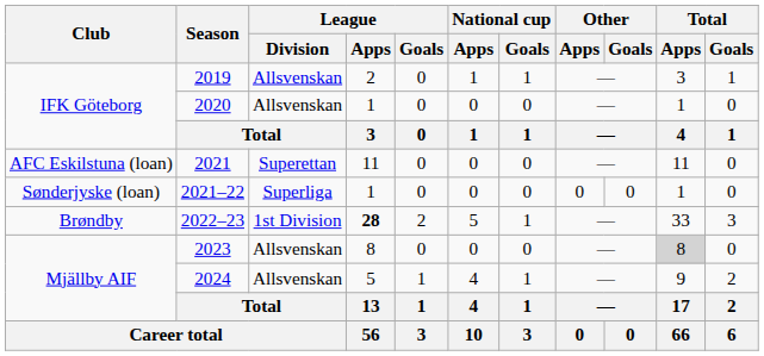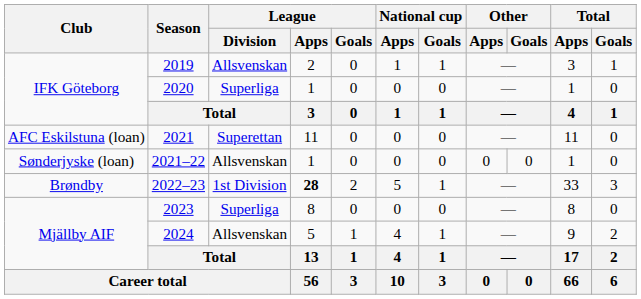 <table class="wikitable" style="text-align:center">
 <tr>
 <th rowspan="2">Club</th>
 <th rowspan="2">Season</th>
 <th colspan="3">League</th>
 <th colspan="2">National cup</th>
 <th colspan="2">Other</th>
 <th colspan="2">Total</th>
 </tr>
 <tr>
 <th>Division</th>
 <th>Apps</th>
 <th>Goals</th>
 <th>Apps</th>
 <th>Goals</th>
 <th>Apps</th>
 <th>Goals</th>
 <th>Apps</th>
 <th>Goals</th>
 </tr>
 <tr>
 <td rowspan="3"><a href='#'>IFK Göteborg</a></td>
 <td><a href='#'>2019</a></td>
 <td><a href='#'>Allsvenskan</a></td>
 <td>2</td>
 <td>0</td>
 <td>1</td>
 <td>1</td>
 <td colspan="2">—</td>
 <td>3</td>
 <td>1</td>
 </tr>
 <tr>
 <td><a href='#'>2020</a></td>
-<td>Allsvenskan</td>
+<td><a href='#'>Superliga</a></td>
 <td>1</td>
 <td>0</td>
 <td>0</td>
 <td>0</td>
 <td colspan="2">—</td>
 <td>1</td>
 <td>0</td>
 </tr>
 <tr>
 <th colspan="2">Total</th>
 <th>3</th>
 <th>0</th>
 <th>1</th>
 <th>1</th>
 <th colspan="2">—</th>
 <th>4</th>
 <th>1</th>
 </tr>
 <tr>
 <td><a href='#'>AFC Eskilstuna</a> (loan)</td>
 <td><a href='#'>2021</a></td>
 <td><a href='#'>Superettan</a></td>
 <td>11</td>
 <td>0</td>
 <td>0</td>
 <td>0</td>
 <td colspan="2">—</td>
 <td>11</td>
 <td>0</td>
 </tr>
 <tr>
 <td><a href='#'>Sønderjyske</a> (loan)</td>
 <td><a href='#'>2021–22</a></td>
-<td><a href='#'>Superliga</a></td>
+<td>Allsvenskan</td>
 <td>1</td>
 <td>0</td>
 <td>0</td>
 <td>0</td>
 <td>0</td>
 <td>0</td>
 <td>1</td>
 <td>0</td>
 </tr>
 <tr>
 <td><a href='#'>Brøndby</a></td>
 <td><a href='#'>2022–23</a></td>
 <td><a href='#'>1st Division</a></td>
 <td><strong>28</strong></td>
 <td>2</td>
 <td>5</td>
 <td>1</td>
 <td colspan="2">—</td>
 <td>33</td>
 <td>3</td>
 </tr>
 <tr>
 <td rowspan="3"><a href='#'>Mjällby AIF</a></td>
 <td><a href='#'>2023</a></td>
-<td>Allsvenskan</td>
+<td><a href='#'>Superliga</a></td>
 <td>8</td>
 <td>0</td>
 <td>0</td>
 <td>0</td>
 <td colspan="2">—</td>
-<td style="background: lightgrey;">8</td>
+<td>8</td>
 <td>0</td>
 </tr>
 <tr>
 <td><a href='#'>2024</a></td>
 <td>Allsvenskan</td>
 <td>5</td>
 <td>1</td>
 <td>4</td>
 <td>1</td>
 <td colspan="2">—</td>
 <td>9</td>
 <td>2</td>
 </tr>
 <tr>
 <th colspan="2">Total</th>
 <th>13</th>
 <th>1</th>
 <th>4</th>
 <th>1</th>
 <th colspan="2">—</th>
 <th>17</th>
 <th>2</th>
 </tr>
 <tr>
 <th colspan="3">Career total</th>
 <th>56</th>
 <th>3</th>
 <th>10</th>
 <th>3</th>
 <th>0</th>
 <th>0</th>
 <th>66</th>
 <th>6</th>
 </tr>
 </table>
